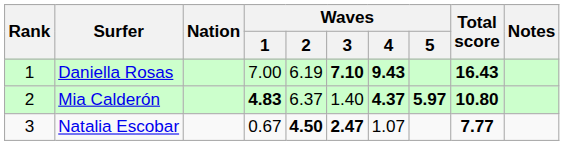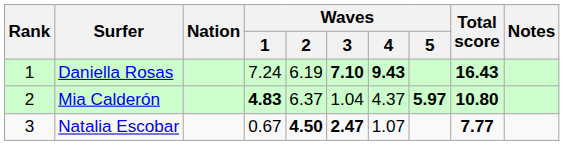 <table class="wikitable sortable" style="text-align:center">
 <tr>
 <th rowspan=2>Rank</th>
 <th rowspan=2>Surfer</th>
 <th rowspan=2>Nation</th>
 <th colspan=5>Waves</th>
 <th rowspan=2>Total<br>score</th>
 <th rowspan=2>Notes</th>
 </tr>
 <tr>
 <th>1</th>
 <th>2</th>
 <th>3</th>
 <th>4</th>
 <th>5</th>
 </tr>
 <tr bgcolor=ccffcc>
 <td>1</td>
 <td align=left><a href='#'>Daniella Rosas</a></td>
 <td align=left></td>
-<td>7.00</td>
+<td>7.24</td>
 <td>6.19</td>
 <td><strong>7.10</strong></td>
 <td><strong>9.43</strong></td>
 <td></td>
 <td><strong>16.43</strong></td>
 <td></td>
 </tr>
 <tr bgcolor=ccffcc>
 <td>2</td>
 <td align=left><a href='#'>Mia Calderón</a></td>
 <td align=left></td>
 <td><strong>4.83</strong></td>
 <td>6.37</td>
-<td>1.40</td>
-<td><strong>4.37</strong></td>
+<td>1.04</td>
+<td>4.37</td>
 <td><strong>5.97</strong></td>
 <td><strong>10.80</strong></td>
 <td></td>
 </tr>
 <tr>
 <td>3</td>
 <td align=left><a href='#'>Natalia Escobar</a></td>
 <td align=left></td>
 <td>0.67</td>
 <td><strong>4.50</strong></td>
 <td><strong>2.47</strong></td>
 <td>1.07</td>
 <td></td>
 <td><strong>7.77</strong></td>
 <td></td>
 </tr>
 </table>
